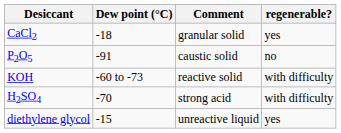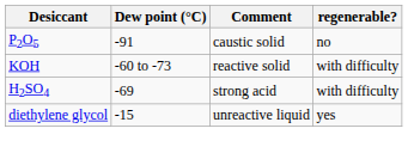 <table class="wikitable">
 <tr>
 <th>Desiccant</th>
 <th>Dew point (°C)</th>
 <th>Comment</th>
 <th>regenerable?</th>
-</tr>
-<tr>
-<td><a href='#'>CaCl<sub>2</sub></a></td>
-<td>-18</td>
-<td>granular solid</td>
-<td>yes</td>
 </tr>
 <tr>
 <td><a href='#'>P<sub>2</sub>O<sub>5</sub></a></td>
 <td>-91</td>
 <td>caustic solid</td>
 <td>no</td>
 </tr>
 <tr>
 <td><a href='#'>KOH</a></td>
 <td>-60 to -73</td>
 <td>reactive solid</td>
 <td>with difficulty</td>
 </tr>
 <tr>
 <td><a href='#'>H<sub>2</sub>SO<sub>4</sub></a></td>
-<td>-70</td>
+<td>-69</td>
 <td>strong acid</td>
 <td>with difficulty</td>
 </tr>
 <tr>
 <td><a href='#'>diethylene glycol</a></td>
 <td>-15</td>
 <td>unreactive liquid</td>
 <td>yes</td>
 </tr>
 </table>
